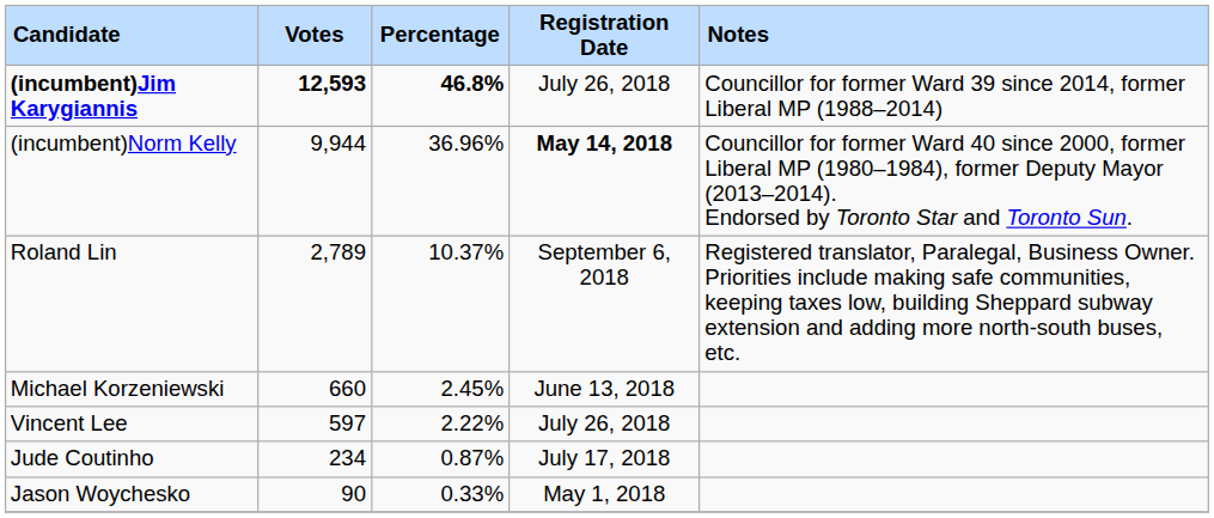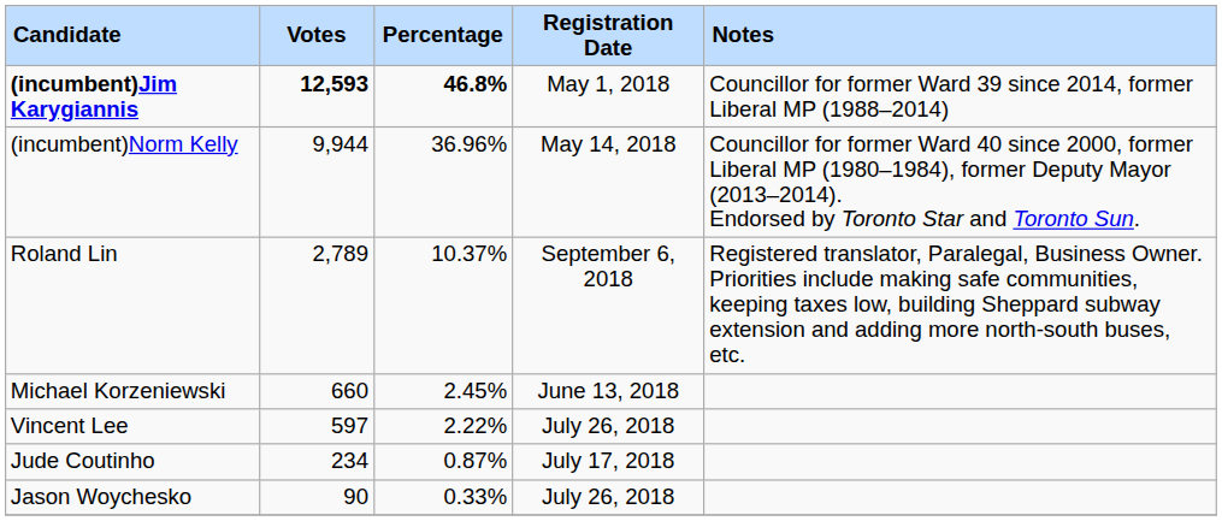 <table class="sortable wikitable">
 <tr>
 <th scope="col" style="background-color:#bfdeff;width:200px;text-align:left;padding-left:5px;">Candidate</th>
 <th scope="col" style="background-color:#bfdeff;width:88px;">Votes</th>
 <th scope="col" style="background-color:#bfdeff;width:95px;">Percentage</th>
 <th scope="col" style="background-color:#bfdeff;width:150px;">Registration Date</th>
 <th scope="col" style="background-color:#bfdeff;width:500px;text-align:left;padding-left:5px;">Notes</th>
 </tr>
 <tr>
 <td valign="top"><strong>(incumbent)<a href='#'>Jim Karygiannis</a></strong></td>
 <td valign="top" align="right"><strong>12,593</strong></td>
 <td valign="top" align="right"><strong>46.8%</strong></td>
-<td valign="top" align="center">July 26, 2018</td>
+<td valign="top" align="center">May 1, 2018</td>
 <td>Councillor for former Ward 39 since 2014, former Liberal MP (1988–2014)</td>
 </tr>
 <tr>
 <td valign="top">(incumbent)<a href='#'>Norm Kelly</a></td>
 <td valign="top" align="right">9,944</td>
 <td valign="top" align="right">36.96%</td>
-<td valign="top" align="center"><strong>May 14, 2018</strong></td>
+<td valign="top" align="center">May 14, 2018</td>
 <td>Councillor for former Ward 40 since 2000, former Liberal MP (1980–1984), former Deputy Mayor (2013–2014).<br>Endorsed by <em>Toronto Star</em> and <em><a href='#'>Toronto Sun</a></em>.</td>
 </tr>
 <tr>
 <td valign="top">Roland Lin</td>
 <td valign="top" align="right">2,789</td>
 <td valign="top" align="right">10.37%</td>
 <td valign="top" align="center">September 6, 2018</td>
 <td>Registered translator, Paralegal, Business Owner. Priorities include making safe communities, keeping taxes low, building Sheppard subway extension and adding more north-south buses, etc.</td>
 </tr>
 <tr>
 <td valign="top">Michael Korzeniewski</td>
 <td valign="top" align="right">660</td>
 <td valign="top" align="right">2.45%</td>
 <td valign="top" align="center">June 13, 2018</td>
 <td></td>
 </tr>
 <tr>
 <td valign="top">Vincent Lee</td>
 <td valign="top" align="right">597</td>
 <td valign="top" align="right">2.22%</td>
 <td valign="top" align="center">July 26, 2018</td>
 <td></td>
 </tr>
 <tr>
 <td valign="top">Jude Coutinho</td>
 <td valign="top" align="right">234</td>
 <td valign="top" align="right">0.87%</td>
 <td valign="top" align="center">July 17, 2018</td>
 <td></td>
 </tr>
 <tr>
 <td valign="top">Jason Woychesko</td>
 <td valign="top" align="right">90</td>
 <td valign="top" align="right">0.33%</td>
-<td valign="top" align="center">May 1, 2018</td>
+<td valign="top" align="center">July 26, 2018</td>
 <td></td>
 </tr>
 <tr>
 </tr>
 </table>
